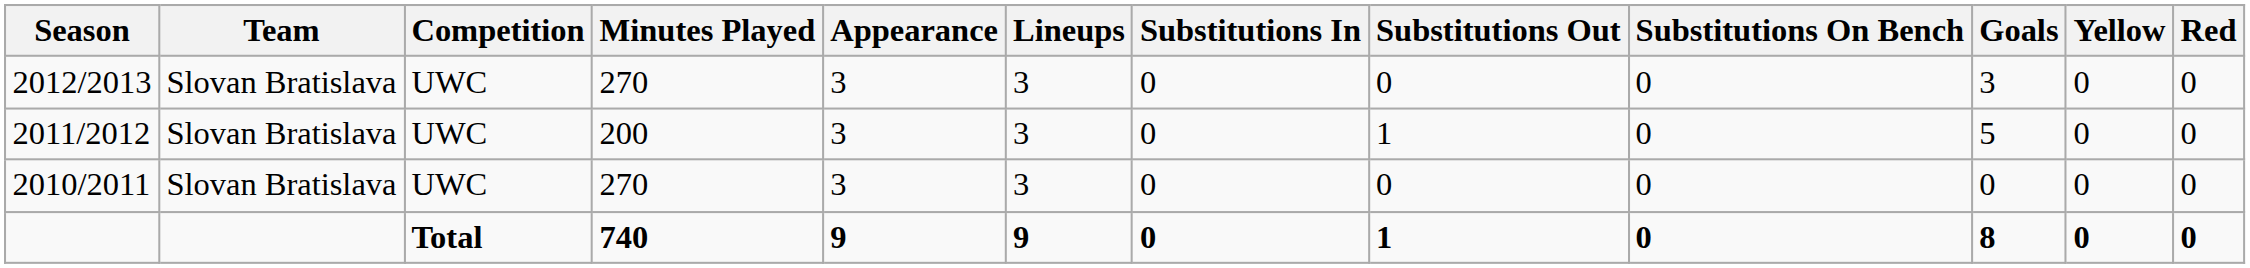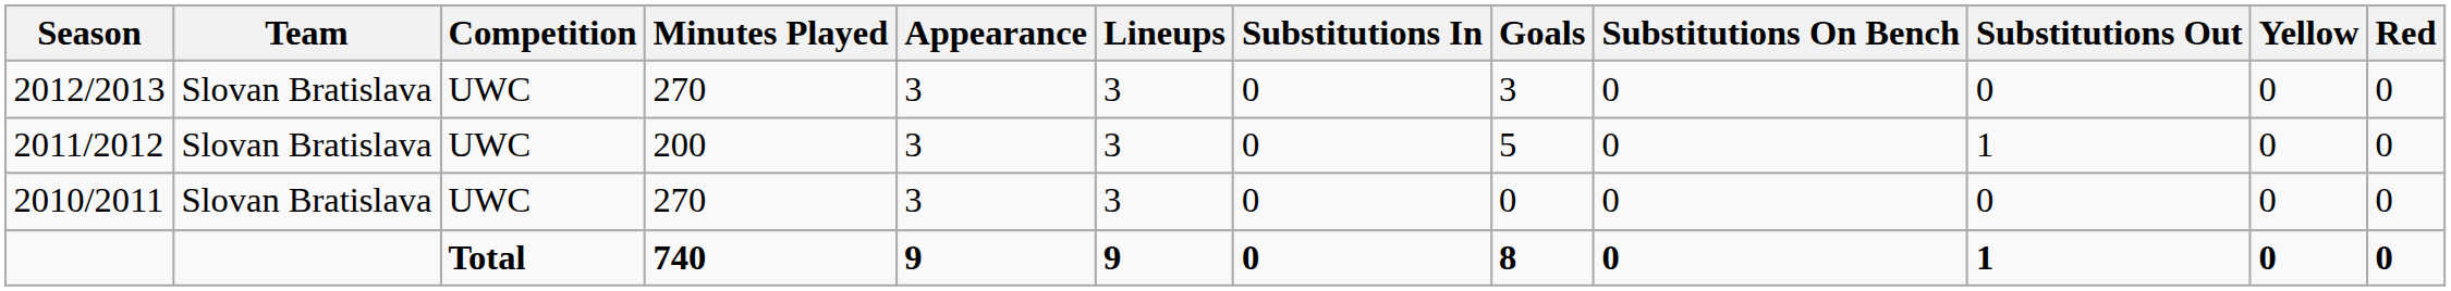 <table class="wikitable sortable">
 <tr>
 <th>Season</th>
 <th>Team</th>
 <th>Competition</th>
 <th>Minutes Played</th>
 <th>Appearance</th>
 <th>Lineups</th>
 <th>Substitutions In</th>
+<th>Goals</th>
+<th>Substitutions On Bench</th>
 <th>Substitutions Out</th>
-<th>Substitutions On Bench</th>
-<th>Goals</th>
 <th>Yellow</th>
 <th>Red</th>
 </tr>
 <tr>
 <td>2012/2013</td>
 <td>Slovan Bratislava</td>
 <td>UWC</td>
 <td>270</td>
 <td>3</td>
 <td>3</td>
 <td>0</td>
+<td>3</td>
 <td>0</td>
 <td>0</td>
-<td>3</td>
 <td>0</td>
 <td>0</td>
 </tr>
 <tr>
 <td>2011/2012</td>
 <td>Slovan Bratislava</td>
 <td>UWC</td>
 <td>200</td>
 <td>3</td>
 <td>3</td>
 <td>0</td>
+<td>5</td>
+<td>0</td>
 <td>1</td>
-<td>0</td>
-<td>5</td>
 <td>0</td>
 <td>0</td>
 </tr>
 <tr>
 <td>2010/2011</td>
 <td>Slovan Bratislava</td>
 <td>UWC</td>
 <td>270</td>
 <td>3</td>
 <td>3</td>
 <td>0</td>
 <td>0</td>
 <td>0</td>
 <td>0</td>
 <td>0</td>
 <td>0</td>
 </tr>
 <tr>
 <td></td>
 <td></td>
 <td><strong>Total</strong></td>
 <td><strong>740</strong></td>
 <td><strong>9</strong></td>
 <td><strong>9</strong></td>
 <td><strong>0</strong></td>
+<td><strong>8</strong></td>
+<td><strong>0</strong></td>
 <td><strong>1</strong></td>
-<td><strong>0</strong></td>
-<td><strong>8</strong></td>
 <td><strong>0</strong></td>
 <td><strong>0</strong></td>
 </tr>
 </table>
